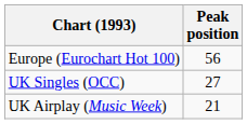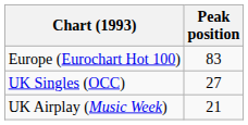 <table class="wikitable">
 <tr>
 <th>Chart (1993)</th>
 <th>Peak<br>position</th>
 </tr>
 <tr>
 <td>Europe (<a href='#'>Eurochart Hot 100</a>)</td>
-<td align="center">56</td>
+<td align="center">83</td>
 </tr>
 <tr>
 <td><a href='#'>UK Singles</a> (<a href='#'>OCC</a>)</td>
 <td align="center">27</td>
 </tr>
 <tr>
 <td>UK Airplay (<em><a href='#'>Music Week</a></em>)</td>
 <td align="center">21</td>
 </tr>
 </table>
